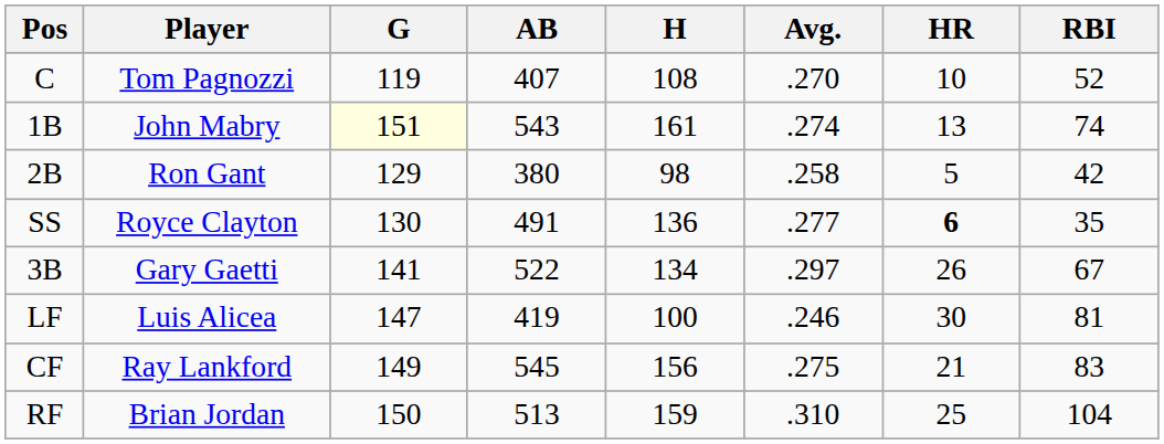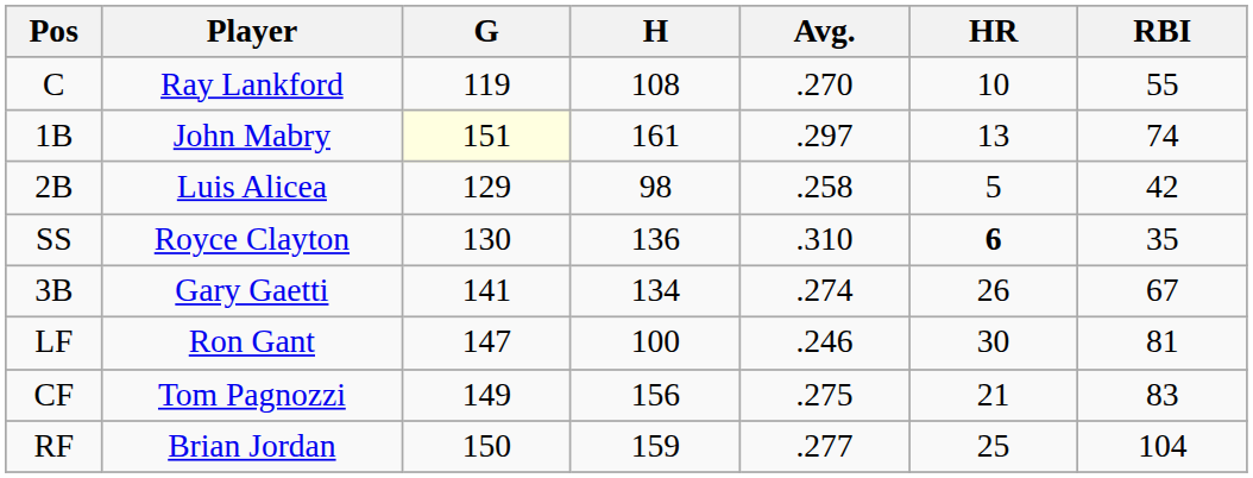 <table class="wikitable sortable">
 <tr>
 <th bgcolor="#DDDDFF" width="5%">Pos</th>
 <th bgcolor="#DDDDFF" width="16%">Player</th>
 <th bgcolor="#DDDDFF" width="9%">G</th>
-<th bgcolor="#DDDDFF" width="9%">AB</th>
 <th bgcolor="#DDDDFF" width="9%">H</th>
 <th bgcolor="#DDDDFF" width="9%">Avg.</th>
 <th bgcolor="#DDDDFF" width="9%">HR</th>
 <th bgcolor="#DDDDFF" width="9%">RBI</th>
 </tr>
 <tr align="center">
 <td>C</td>
-<td><a href='#'>Tom Pagnozzi</a></td>
+<td><a href='#'>Ray Lankford</a></td>
 <td>119</td>
-<td>407</td>
 <td>108</td>
 <td>.270</td>
 <td>10</td>
-<td>52</td>
+<td>55</td>
 </tr>
 <tr align="center">
 <td>1B</td>
 <td><a href='#'>John Mabry</a></td>
 <td style="background: lightyellow;">151</td>
-<td>543</td>
 <td>161</td>
-<td>.274</td>
+<td>.297</td>
 <td>13</td>
 <td>74</td>
 </tr>
 <tr align="center">
 <td>2B</td>
-<td><a href='#'>Ron Gant</a></td>
+<td><a href='#'>Luis Alicea</a></td>
 <td>129</td>
-<td>380</td>
 <td>98</td>
 <td>.258</td>
 <td>5</td>
 <td>42</td>
 </tr>
 <tr align="center">
 <td>SS</td>
 <td><a href='#'>Royce Clayton</a></td>
 <td>130</td>
-<td>491</td>
 <td>136</td>
-<td>.277</td>
+<td>.310</td>
 <td><strong>6</strong></td>
 <td>35</td>
 </tr>
 <tr align="center">
 <td>3B</td>
 <td><a href='#'>Gary Gaetti</a></td>
 <td>141</td>
-<td>522</td>
 <td>134</td>
-<td>.297</td>
+<td>.274</td>
 <td>26</td>
 <td>67</td>
 </tr>
 <tr align="center">
 <td>LF</td>
-<td><a href='#'>Luis Alicea</a></td>
+<td><a href='#'>Ron Gant</a></td>
 <td>147</td>
-<td>419</td>
 <td>100</td>
 <td>.246</td>
 <td>30</td>
 <td>81</td>
 </tr>
 <tr align="center">
 <td>CF</td>
-<td><a href='#'>Ray Lankford</a></td>
+<td><a href='#'>Tom Pagnozzi</a></td>
 <td>149</td>
-<td>545</td>
 <td>156</td>
 <td>.275</td>
 <td>21</td>
 <td>83</td>
 </tr>
 <tr align="center">
 <td>RF</td>
 <td><a href='#'>Brian Jordan</a></td>
 <td>150</td>
-<td>513</td>
 <td>159</td>
-<td>.310</td>
+<td>.277</td>
 <td>25</td>
 <td>104</td>
 </tr>
 </table>
